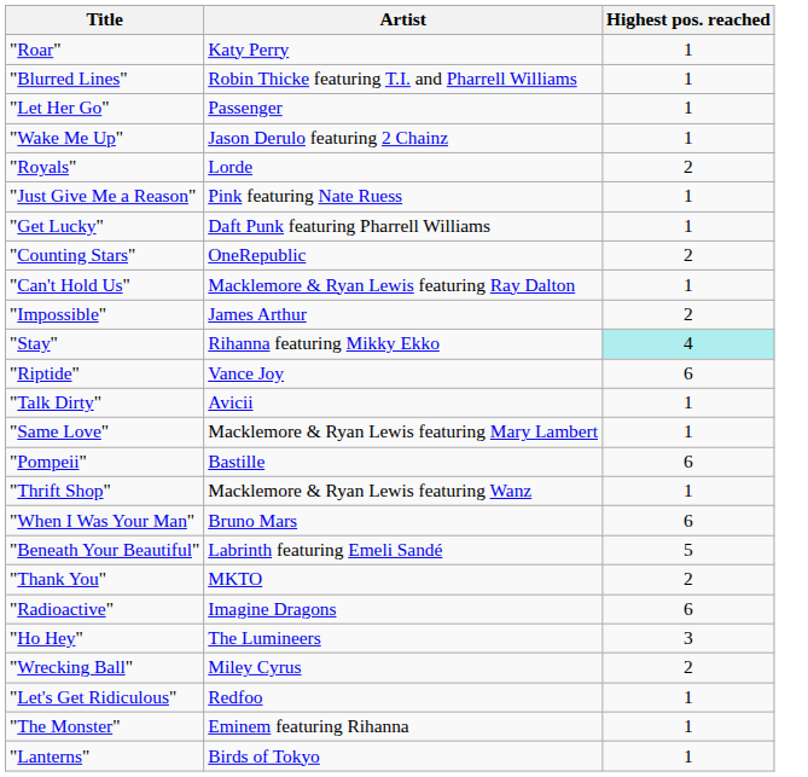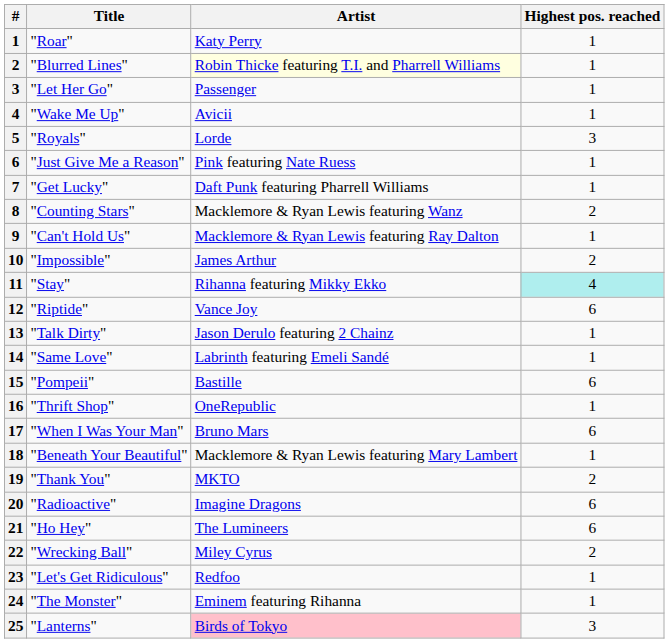 <table class="wikitable sortable">
 <tr>
+<th scope="col">#</th>
 <th scope="col">Title</th>
 <th scope="col">Artist</th>
 <th scope="col">Highest pos. reached</th>
 </tr>
 <tr>
+<th scope="row">1</th>
 <td>"<a href='#'>Roar</a>"</td>
 <td><a href='#'>Katy Perry</a></td>
 <td style="text-align:center;">1</td>
 </tr>
 <tr>
+<th scope="row">2</th>
 <td>"<a href='#'>Blurred Lines</a>"</td>
-<td><a href='#'>Robin Thicke</a> featuring <a href='#'>T.I.</a> and <a href='#'>Pharrell Williams</a></td>
+<td style="background: lightyellow;"><a href='#'>Robin Thicke</a> featuring <a href='#'>T.I.</a> and <a href='#'>Pharrell Williams</a></td>
 <td style="text-align:center;">1</td>
 </tr>
 <tr>
+<th scope="row">3</th>
 <td>"<a href='#'>Let Her Go</a>"</td>
 <td><a href='#'>Passenger</a></td>
 <td style="text-align:center;">1</td>
 </tr>
 <tr>
+<th scope="row">4</th>
 <td>"<a href='#'>Wake Me Up</a>"</td>
-<td><a href='#'>Jason Derulo</a> featuring <a href='#'>2 Chainz</a></td>
+<td><a href='#'>Avicii</a></td>
 <td style="text-align:center;">1</td>
 </tr>
 <tr>
+<th scope="row">5</th>
 <td>"<a href='#'>Royals</a>"</td>
 <td><a href='#'>Lorde</a></td>
-<td style="text-align:center;">2</td>
+<td style="text-align:center;">3</td>
 </tr>
 <tr>
+<th scope="row">6</th>
 <td>"<a href='#'>Just Give Me a Reason</a>"</td>
 <td><a href='#'>Pink</a> featuring <a href='#'>Nate Ruess</a></td>
 <td style="text-align:center;">1</td>
 </tr>
 <tr>
+<th scope="row">7</th>
 <td>"<a href='#'>Get Lucky</a>"</td>
 <td><a href='#'>Daft Punk</a> featuring Pharrell Williams</td>
 <td style="text-align:center;">1</td>
 </tr>
 <tr>
+<th scope="row">8</th>
 <td>"<a href='#'>Counting Stars</a>"</td>
-<td><a href='#'>OneRepublic</a></td>
+<td>Macklemore & Ryan Lewis featuring <a href='#'>Wanz</a></td>
 <td style="text-align:center;">2</td>
 </tr>
 <tr>
+<th scope="row">9</th>
 <td>"<a href='#'>Can't Hold Us</a>"</td>
 <td><a href='#'>Macklemore & Ryan Lewis</a> featuring <a href='#'>Ray Dalton</a></td>
 <td style="text-align:center;">1</td>
 </tr>
 <tr>
+<th scope="row">10</th>
 <td>"<a href='#'>Impossible</a>"</td>
 <td><a href='#'>James Arthur</a></td>
 <td style="text-align:center;">2</td>
 </tr>
 <tr>
+<th scope="row">11</th>
 <td>"<a href='#'>Stay</a>"</td>
 <td><a href='#'>Rihanna</a> featuring <a href='#'>Mikky Ekko</a></td>
 <td style="background: paleturquoise; text-align:center;">4</td>
 </tr>
 <tr>
+<th scope="row">12</th>
 <td>"<a href='#'>Riptide</a>"</td>
 <td><a href='#'>Vance Joy</a></td>
 <td style="text-align:center;">6</td>
 </tr>
 <tr>
+<th scope="row">13</th>
 <td>"<a href='#'>Talk Dirty</a>"</td>
-<td><a href='#'>Avicii</a></td>
+<td><a href='#'>Jason Derulo</a> featuring <a href='#'>2 Chainz</a></td>
 <td style="text-align:center;">1</td>
 </tr>
 <tr>
+<th scope="row">14</th>
 <td>"<a href='#'>Same Love</a>"</td>
-<td>Macklemore & Ryan Lewis featuring <a href='#'>Mary Lambert</a></td>
+<td><a href='#'>Labrinth</a> featuring <a href='#'>Emeli Sandé</a></td>
 <td style="text-align:center;">1</td>
 </tr>
 <tr>
+<th scope="row">15</th>
 <td>"<a href='#'>Pompeii</a>"</td>
 <td><a href='#'>Bastille</a></td>
 <td style="text-align:center;">6</td>
 </tr>
 <tr>
+<th scope="row">16</th>
 <td>"<a href='#'>Thrift Shop</a>"</td>
-<td>Macklemore & Ryan Lewis featuring <a href='#'>Wanz</a></td>
+<td><a href='#'>OneRepublic</a></td>
 <td style="text-align:center;">1</td>
 </tr>
 <tr>
+<th scope="row">17</th>
 <td>"<a href='#'>When I Was Your Man</a>"</td>
 <td><a href='#'>Bruno Mars</a></td>
 <td style="text-align:center;">6</td>
 </tr>
 <tr>
+<th scope="row">18</th>
 <td>"<a href='#'>Beneath Your Beautiful</a>"</td>
-<td><a href='#'>Labrinth</a> featuring <a href='#'>Emeli Sandé</a></td>
-<td style="text-align:center;">5</td>
+<td>Macklemore & Ryan Lewis featuring <a href='#'>Mary Lambert</a></td>
+<td style="text-align:center;">1</td>
 </tr>
 <tr>
+<th scope="row">19</th>
 <td>"<a href='#'>Thank You</a>"</td>
 <td><a href='#'>MKTO</a></td>
 <td style="text-align:center;">2</td>
 </tr>
 <tr>
+<th scope="row">20</th>
 <td>"<a href='#'>Radioactive</a>"</td>
 <td><a href='#'>Imagine Dragons</a></td>
 <td style="text-align:center;">6</td>
 </tr>
 <tr>
+<th scope="row">21</th>
 <td>"<a href='#'>Ho Hey</a>"</td>
 <td><a href='#'>The Lumineers</a></td>
-<td style="text-align:center;">3</td>
+<td style="text-align:center;">6</td>
 </tr>
 <tr>
+<th scope="row">22</th>
 <td>"<a href='#'>Wrecking Ball</a>"</td>
 <td><a href='#'>Miley Cyrus</a></td>
 <td style="text-align:center;">2</td>
 </tr>
 <tr>
+<th scope="row">23</th>
 <td>"<a href='#'>Let's Get Ridiculous</a>"</td>
 <td><a href='#'>Redfoo</a></td>
 <td style="text-align:center;">1</td>
 </tr>
 <tr>
+<th scope="row">24</th>
 <td>"<a href='#'>The Monster</a>"</td>
 <td><a href='#'>Eminem</a> featuring Rihanna</td>
 <td style="text-align:center;">1</td>
 </tr>
 <tr>
+<th scope="row">25</th>
 <td>"<a href='#'>Lanterns</a>"</td>
-<td><a href='#'>Birds of Tokyo</a></td>
-<td style="text-align:center;">1</td>
+<td style="background: pink;"><a href='#'>Birds of Tokyo</a></td>
+<td style="text-align:center;">3</td>
 </tr>
 </table>
